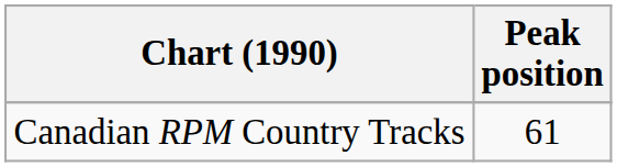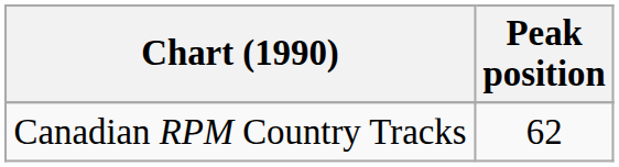 <table class="wikitable">
 <tr>
 <th>Chart (1990)</th>
 <th>Peak<br>position</th>
 </tr>
 <tr>
 </tr>
 <tr>
 <td>Canadian <em>RPM</em> Country Tracks</td>
-<td align="center">61</td>
+<td align="center">62</td>
 </tr>
 </table>
